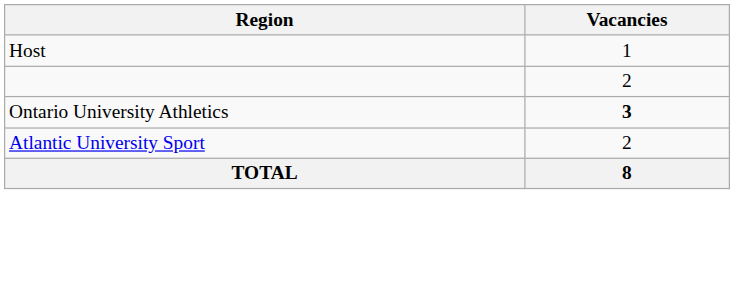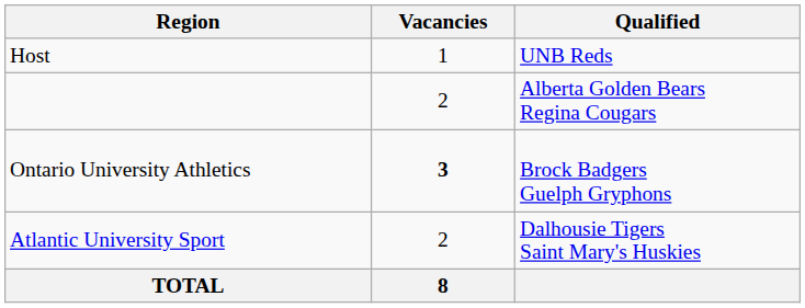 <table class="wikitable" style="width:600px;">
 <tr>
 <th>Region</th>
 <th>Vacancies</th>
+<th>Qualified</th>
 </tr>
 <tr>
 <td>Host</td>
 <td align=center>1</td>
+<td> <a href='#'>UNB Reds</a></td>
 </tr>
 <tr>
 <td></td>
 <td align=center>2</td>
+<td> <a href='#'>Alberta Golden Bears</a> <br>  <a href='#'>Regina Cougars</a></td>
 </tr>
 <tr>
 <td>Ontario University Athletics</td>
 <td align=center><strong>3</strong></td>
+<td> <br>  <a href='#'>Brock Badgers</a> <br>  <a href='#'>Guelph Gryphons</a></td>
 </tr>
 <tr>
 <td><a href='#'>Atlantic University Sport</a></td>
 <td align=center>2</td>
+<td> <a href='#'>Dalhousie Tigers</a> <br>  <a href='#'>Saint Mary's Huskies</a></td>
 </tr>
 <tr>
 <th>TOTAL</th>
 <th>8</th>
+<th></th>
 </tr>
 </table>
